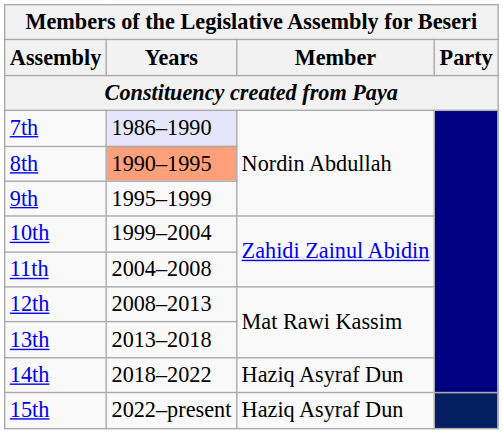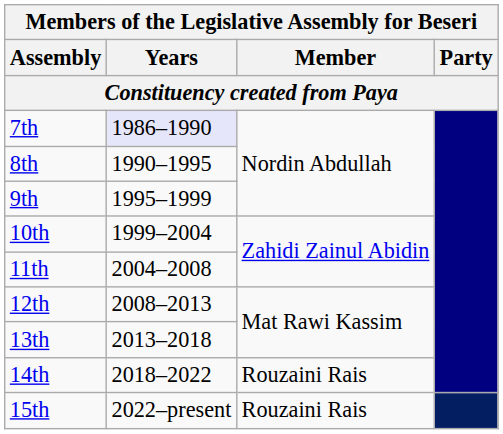 <table class=wikitable>
 <tr>
 <th colspan=4>Members of the Legislative Assembly for Beseri</th>
 </tr>
 <tr>
 <th>Assembly</th>
 <th>Years</th>
 <th>Member</th>
 <th>Party</th>
 </tr>
 <tr>
 <th colspan=4 align=center><em>Constituency created from Paya</em></th>
 </tr>
 <tr>
 <td><a href='#'>7th</a></td>
 <td style="background: lavender;">1986–1990</td>
 <td rowspan=3>Nordin Abdullah</td>
 <td rowspan=8 bgcolor=#000080></td>
 </tr>
 <tr>
 <td><a href='#'>8th</a></td>
-<td style="background: lightsalmon;">1990–1995</td>
+<td>1990–1995</td>
 </tr>
 <tr>
 <td><a href='#'>9th</a></td>
 <td>1995–1999</td>
 </tr>
 <tr>
 <td><a href='#'>10th</a></td>
 <td>1999–2004</td>
 <td rowspan=2><a href='#'>Zahidi Zainul Abidin</a></td>
 </tr>
 <tr>
 <td><a href='#'>11th</a></td>
 <td>2004–2008</td>
 </tr>
 <tr>
 <td><a href='#'>12th</a></td>
 <td>2008–2013</td>
 <td rowspan=2>Mat Rawi Kassim</td>
 </tr>
 <tr>
 <td><a href='#'>13th</a></td>
 <td>2013–2018</td>
 </tr>
 <tr>
 <td><a href='#'>14th</a></td>
 <td>2018–2022</td>
-<td>Haziq Asyraf Dun</td>
+<td>Rouzaini Rais</td>
 </tr>
 <tr>
 <td><a href='#'>15th</a></td>
 <td>2022–present</td>
-<td>Haziq Asyraf Dun</td>
+<td>Rouzaini Rais</td>
 <td bgcolor=#031e61></td>
 </tr>
 </table>
